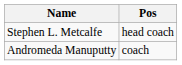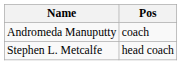 <table class="wikitable">
 <tr>
 <th>Name</th>
 <th>Pos</th>
 </tr>
 <tr>
+<td>Andromeda Manuputty</td>
+<td>coach</td>
+</tr>
+<tr>
 <td>Stephen L. Metcalfe</td>
 <td>head coach</td>
 </tr>
-<tr>
-<td>Andromeda Manuputty</td>
-<td>coach</td>
-</tr>
 </table>
